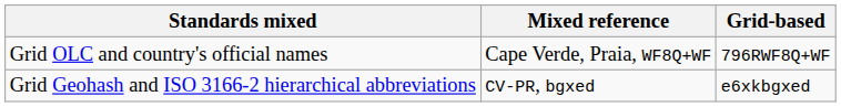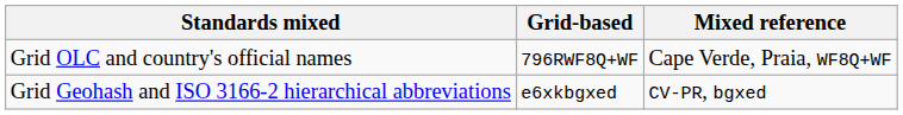 <table class="wikitable">
 <tr>
 <th>Standards mixed</th>
+<th>Grid-based</th>
 <th>Mixed reference</th>
-<th>Grid-based</th>
 </tr>
 <tr>
 <td>Grid <a href='#'>OLC</a> and country's official names</td>
+<td><code>796RWF8Q+WF</code></td>
 <td>Cape Verde, Praia, <code>WF8Q+WF</code></td>
-<td><code>796RWF8Q+WF</code></td>
 </tr>
 <tr>
 <td>Grid <a href='#'>Geohash</a> and <a href='#'>ISO 3166-2 hierarchical abbreviations</a></td>
+<td><code>e6xkbgxed</code></td>
 <td><code>CV-PR</code>, <code>bgxed</code></td>
-<td><code>e6xkbgxed</code></td>
 </tr>
 </table>
